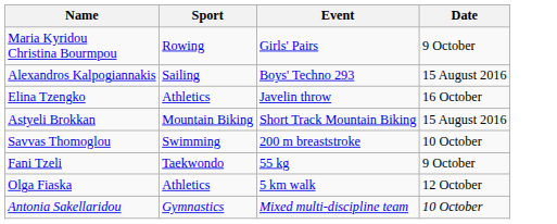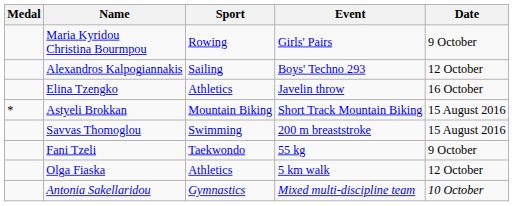 <table class="wikitable sortable" style="font-size:90%">
 <tr>
+<th>Medal</th>
 <th>Name</th>
 <th>Sport</th>
 <th>Event</th>
 <th>Date</th>
 </tr>
 <tr>
+<td></td>
 <td><a href='#'>Maria Kyridou</a><br><a href='#'>Christina Bourmpou</a></td>
 <td><a href='#'>Rowing</a></td>
 <td><a href='#'>Girls' Pairs</a></td>
 <td>9 October</td>
 </tr>
 <tr>
+<td></td>
 <td><a href='#'>Alexandros Kalpogiannakis</a></td>
 <td><a href='#'>Sailing</a></td>
 <td><a href='#'>Boys' Techno 293</a></td>
-<td>15 August 2016</td>
+<td>12 October</td>
 </tr>
 <tr>
+<td></td>
 <td><a href='#'>Elina Tzengko</a></td>
 <td><a href='#'>Athletics</a></td>
 <td><a href='#'>Javelin throw</a></td>
 <td>16 October</td>
 </tr>
 <tr>
+<td>* </td>
 <td><a href='#'>Astyeli Brokkan</a></td>
 <td><a href='#'>Mountain Biking</a></td>
 <td><a href='#'>Short Track Mountain Biking</a></td>
 <td>15 August 2016</td>
 </tr>
 <tr>
+<td></td>
 <td><a href='#'>Savvas Thomoglou</a></td>
 <td><a href='#'>Swimming</a></td>
 <td><a href='#'>200 m breaststroke</a></td>
-<td>10 October</td>
+<td>15 August 2016</td>
 </tr>
 <tr>
+<td></td>
 <td><a href='#'>Fani Tzeli</a></td>
 <td><a href='#'>Taekwondo</a></td>
 <td><a href='#'>55 kg</a></td>
 <td>9 October</td>
 </tr>
 <tr>
+<td></td>
 <td><a href='#'>Olga Fiaska</a></td>
 <td><a href='#'>Athletics</a></td>
 <td><a href='#'>5 km walk</a></td>
 <td>12 October</td>
 </tr>
 <tr>
+<td><em></em></td>
 <td><em><a href='#'>Antonia Sakellaridou</a></em></td>
 <td><em><a href='#'>Gymnastics</a></em></td>
 <td><em><a href='#'>Mixed multi-discipline team</a></em></td>
 <td><em>10 October</em></td>
 </tr>
 </table>
